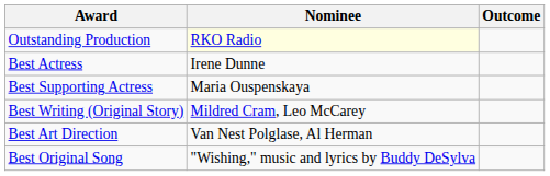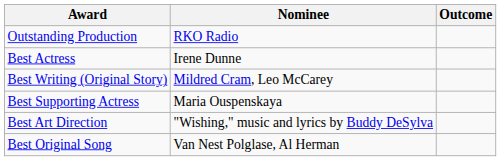 <table class="wikitable">
 <tr>
 <th>Award</th>
 <th>Nominee</th>
 <th>Outcome</th>
 </tr>
 <tr>
 <td><a href='#'>Outstanding Production</a></td>
-<td style="background: lightyellow;"><a href='#'>RKO Radio</a></td>
+<td><a href='#'>RKO Radio</a></td>
 <td></td>
 </tr>
 <tr>
 <td><a href='#'>Best Actress</a></td>
 <td>Irene Dunne</td>
 <td></td>
 </tr>
 <tr>
+<td><a href='#'>Best Writing (Original Story)</a></td>
+<td><a href='#'>Mildred Cram</a>, Leo McCarey</td>
+<td></td>
+</tr>
+<tr>
 <td><a href='#'>Best Supporting Actress</a></td>
 <td>Maria Ouspenskaya</td>
 <td></td>
 </tr>
 <tr>
-<td><a href='#'>Best Writing (Original Story)</a></td>
-<td><a href='#'>Mildred Cram</a>, Leo McCarey</td>
-<td></td>
-</tr>
-<tr>
 <td><a href='#'>Best Art Direction</a></td>
-<td>Van Nest Polglase, Al Herman</td>
+<td>"Wishing," music and lyrics by <a href='#'>Buddy DeSylva</a></td>
 <td></td>
 </tr>
 <tr>
 <td><a href='#'>Best Original Song</a></td>
-<td>"Wishing," music and lyrics by <a href='#'>Buddy DeSylva</a></td>
+<td>Van Nest Polglase, Al Herman</td>
 <td></td>
 </tr>
 </table>
